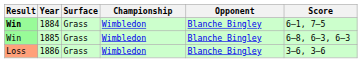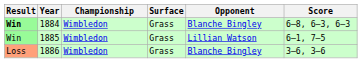 <table class='sortable wikitable'>
 <tr>
 <th style="width:40px">Result</th>
 <th style="width:30px">Year</th>
+<th style="width:130px">Championship</th>
 <th style="width:50px">Surface</th>
-<th style="width:130px">Championship</th>
 <th style="width:150px">Opponent</th>
 <th style="width:110px" class="unsortable">Score</th>
 </tr>
 <tr style="background:#cfc;">
 <td style="background:#98fb98;"><strong>Win</strong></td>
 <td>1884</td>
+<td><a href='#'>Wimbledon</a></td>
 <td>Grass</td>
-<td><a href='#'>Wimbledon</a></td>
 <td> <a href='#'>Blanche Bingley</a></td>
-<td>6–1, 7–5</td>
+<td>6–8, 6–3, 6–3</td>
 </tr>
 <tr style="background:#cfc;">
 <td style="background:#98fb98;">Win</td>
 <td>1885</td>
+<td><a href='#'>Wimbledon</a></td>
 <td>Grass</td>
-<td><a href='#'>Wimbledon</a></td>
-<td> <a href='#'>Blanche Bingley</a></td>
-<td>6–8, 6–3, 6–3</td>
+<td> <a href='#'>Lillian Watson</a></td>
+<td>6–1, 7–5</td>
 </tr>
 <tr style="background:#cfc;">
 <td style="background:#ffa07a;">Loss</td>
 <td>1886</td>
+<td><a href='#'>Wimbledon</a></td>
 <td>Grass</td>
-<td><a href='#'>Wimbledon</a></td>
 <td> <a href='#'>Blanche Bingley</a></td>
 <td>3–6, 3–6</td>
 </tr>
 </table>
